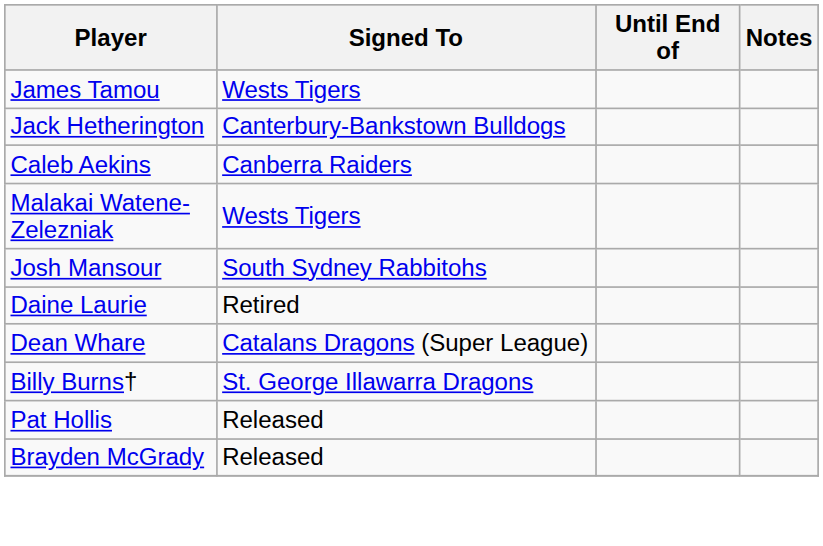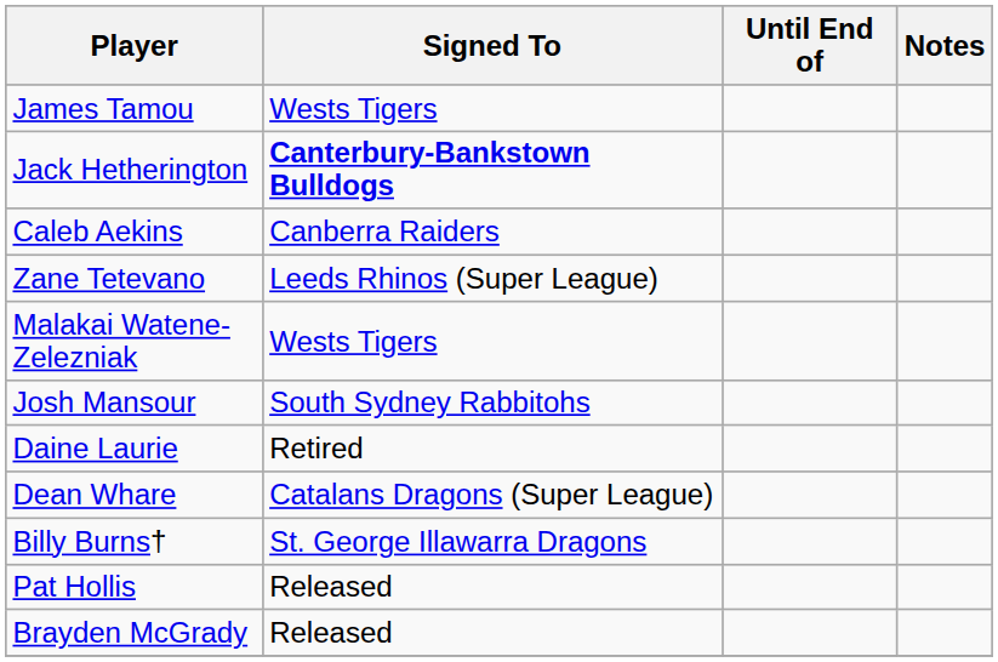 <table class="wikitable" style="font-size:90%">
 <tr style="background:#efefef;">
 <th style="width:120px;">Player</th>
 <th style="width:220px;">Signed To</th>
 <th style="width:80px;">Until End of</th>
 <th style="width:40px;">Notes</th>
 </tr>
 <tr>
 <td><a href='#'>James Tamou</a></td>
 <td> <a href='#'>Wests Tigers</a></td>
 <td></td>
 <td></td>
 </tr>
 <tr>
 <td><a href='#'>Jack Hetherington</a></td>
-<td> <a href='#'>Canterbury-Bankstown Bulldogs</a></td>
+<td><strong> <a href='#'>Canterbury-Bankstown Bulldogs</a></strong></td>
 <td></td>
 <td></td>
 </tr>
 <tr>
 <td><a href='#'>Caleb Aekins</a></td>
 <td> <a href='#'>Canberra Raiders</a></td>
+<td></td>
+<td></td>
+</tr>
+<tr>
+<td><a href='#'>Zane Tetevano</a></td>
+<td> <a href='#'>Leeds Rhinos</a> (Super League)</td>
 <td></td>
 <td></td>
 </tr>
 <tr>
 <td><a href='#'>Malakai Watene-Zelezniak</a></td>
 <td> <a href='#'>Wests Tigers</a></td>
 <td></td>
 <td></td>
 </tr>
 <tr>
 <td><a href='#'>Josh Mansour</a></td>
 <td> <a href='#'>South Sydney Rabbitohs</a></td>
 <td></td>
 <td></td>
 </tr>
 <tr>
 <td><a href='#'>Daine Laurie</a></td>
 <td>Retired</td>
 <td></td>
 <td></td>
 </tr>
 <tr>
 <td><a href='#'>Dean Whare</a></td>
 <td> <a href='#'>Catalans Dragons</a> (Super League)</td>
 <td></td>
 <td></td>
 </tr>
 <tr>
 <td><a href='#'>Billy Burns</a>†</td>
 <td> <a href='#'>St. George Illawarra Dragons</a></td>
 <td></td>
 <td></td>
 </tr>
 <tr>
 <td><a href='#'>Pat Hollis</a></td>
 <td>Released</td>
 <td></td>
 <td></td>
 </tr>
 <tr>
 <td><a href='#'>Brayden McGrady</a></td>
 <td>Released</td>
 <td></td>
 <td></td>
 </tr>
 <tr>
 </tr>
 </table>
